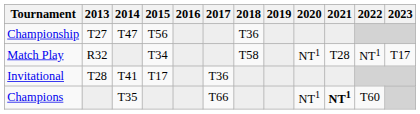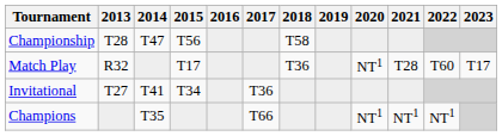 <table class="wikitable" style="text-align:center;">
 <tr>
 <th>Tournament</th>
 <th>2013</th>
 <th>2014</th>
 <th>2015</th>
 <th>2016</th>
 <th>2017</th>
 <th>2018</th>
 <th>2019</th>
 <th>2020</th>
 <th>2021</th>
 <th>2022</th>
 <th>2023</th>
 </tr>
 <tr>
 <td align="left"><a href='#'>Championship</a></td>
-<td>T27</td>
+<td>T28</td>
 <td>T47</td>
 <td>T56</td>
 <td style="background:#eeeeee;"></td>
 <td style="background:#eeeeee;"></td>
-<td>T36</td>
+<td>T58</td>
 <td style="background:#eeeeee;"></td>
 <td style="background:#eeeeee;"></td>
 <td style="background:#eeeeee;"></td>
 <td colspan=2 style="background:#D3D3D3;"></td>
 </tr>
 <tr>
 <td align="left"><a href='#'>Match Play</a></td>
 <td>R32</td>
 <td style="background:#eeeeee;"></td>
-<td>T34</td>
+<td>T17</td>
 <td style="background:#eeeeee;"></td>
 <td style="background:#eeeeee;"></td>
-<td>T58</td>
+<td>T36</td>
 <td style="background:#eeeeee;"></td>
 <td>NT<sup>1</sup></td>
 <td>T28</td>
-<td>NT<sup>1</sup></td>
+<td>T60</td>
 <td>T17</td>
 </tr>
 <tr>
 <td align="left"><a href='#'>Invitational</a></td>
-<td>T28</td>
+<td>T27</td>
 <td>T41</td>
-<td>T17</td>
+<td>T34</td>
 <td style="background:#eeeeee;"></td>
 <td>T36</td>
 <td style="background:#eeeeee;"></td>
 <td style="background:#eeeeee;"></td>
 <td style="background:#eeeeee;"></td>
 <td style="background:#eeeeee;"></td>
 <td colspan=2 style="background:#D3D3D3;"></td>
 </tr>
 <tr>
 <td align="left"><a href='#'>Champions</a></td>
 <td style="background:#eeeeee;"></td>
 <td>T35</td>
 <td style="background:#eeeeee;"></td>
 <td style="background:#eeeeee;"></td>
 <td>T66</td>
 <td style="background:#eeeeee;"></td>
 <td style="background:#eeeeee;"></td>
 <td>NT<sup>1</sup></td>
-<td><strong>NT<sup>1</sup></strong></td>
-<td>T60</td>
+<td>NT<sup>1</sup></td>
+<td>NT<sup>1</sup></td>
 <td colspan=1 style="background:#D3D3D3;"></td>
 </tr>
 </table>
